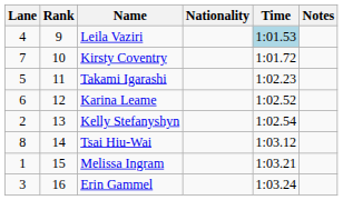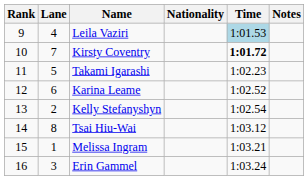 <table class="wikitable sortable" style="text-align:center">
 <tr>
+<th>Rank</th>
 <th>Lane</th>
-<th>Rank</th>
 <th>Name</th>
 <th>Nationality</th>
 <th>Time</th>
 <th>Notes</th>
 </tr>
 <tr>
+<td>9</td>
 <td>4</td>
-<td>9</td>
 <td align=left><a href='#'>Leila Vaziri</a></td>
 <td align=left></td>
 <td style="background: lightblue;">1:01.53</td>
 <td></td>
 </tr>
 <tr>
+<td>10</td>
 <td>7</td>
-<td>10</td>
 <td align=left><a href='#'>Kirsty Coventry</a></td>
 <td align=left></td>
-<td>1:01.72</td>
+<td><strong>1:01.72</strong></td>
 <td></td>
 </tr>
 <tr>
+<td>11</td>
 <td>5</td>
-<td>11</td>
 <td align=left><a href='#'>Takami Igarashi</a></td>
 <td align=left></td>
 <td>1:02.23</td>
 <td></td>
 </tr>
 <tr>
+<td>12</td>
 <td>6</td>
-<td>12</td>
 <td align=left><a href='#'>Karina Leame</a></td>
 <td align=left></td>
 <td>1:02.52</td>
 <td></td>
 </tr>
 <tr>
+<td>13</td>
 <td>2</td>
-<td>13</td>
 <td align=left><a href='#'>Kelly Stefanyshyn</a></td>
 <td align=left></td>
 <td>1:02.54</td>
 <td></td>
 </tr>
 <tr>
+<td>14</td>
 <td>8</td>
-<td>14</td>
 <td align=left><a href='#'>Tsai Hiu-Wai</a></td>
 <td align=left></td>
 <td>1:03.12</td>
 <td></td>
 </tr>
 <tr>
+<td>15</td>
 <td>1</td>
-<td>15</td>
 <td align=left><a href='#'>Melissa Ingram</a></td>
 <td align=left></td>
 <td>1:03.21</td>
 <td></td>
 </tr>
 <tr>
+<td>16</td>
 <td>3</td>
-<td>16</td>
 <td align=left><a href='#'>Erin Gammel</a></td>
 <td align=left></td>
 <td>1:03.24</td>
 <td></td>
 </tr>
 </table>
